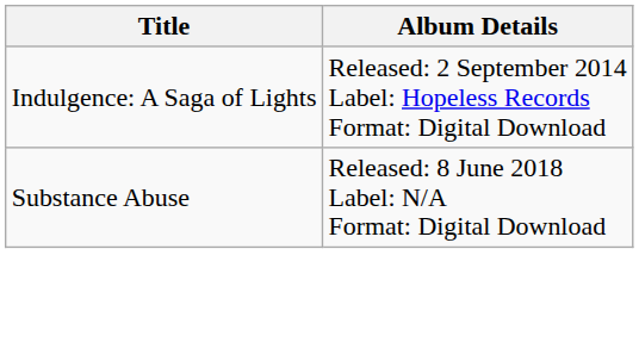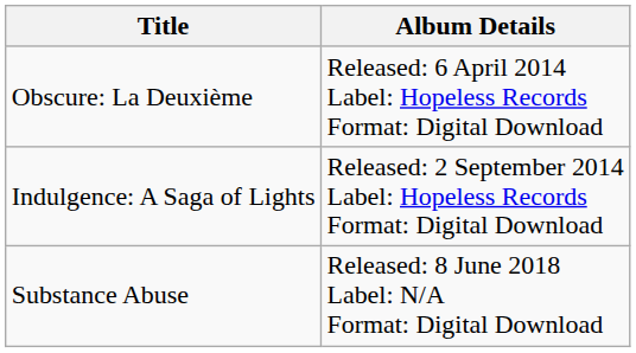 <table class="wikitable">
 <tr>
 <th>Title</th>
 <th>Album Details</th>
+</tr>
+<tr>
+<td>Obscure: La Deuxième</td>
+<td>Released: 6 April 2014<br>Label: <a href='#'>Hopeless Records</a><br>Format: Digital Download</td>
 </tr>
 <tr>
 <td>Indulgence: A Saga of Lights</td>
 <td>Released: 2 September 2014<br>Label: <a href='#'>Hopeless Records</a><br>Format: Digital Download</td>
 </tr>
 <tr>
 <td>Substance Abuse</td>
 <td>Released: 8 June 2018<br>Label: N/A<br>Format: Digital Download</td>
 </tr>
 </table>
